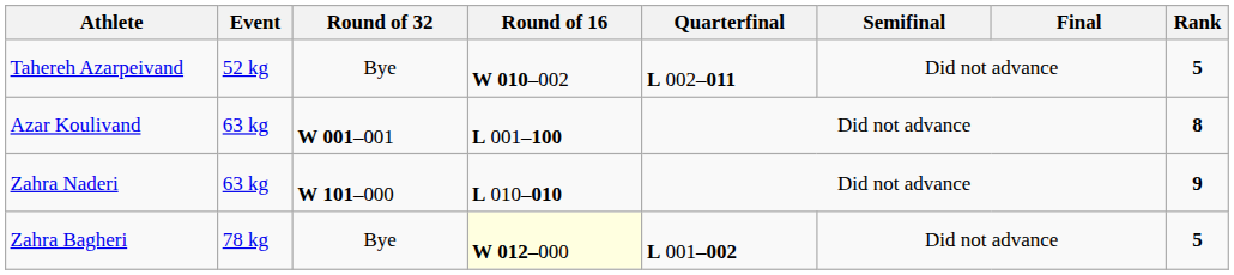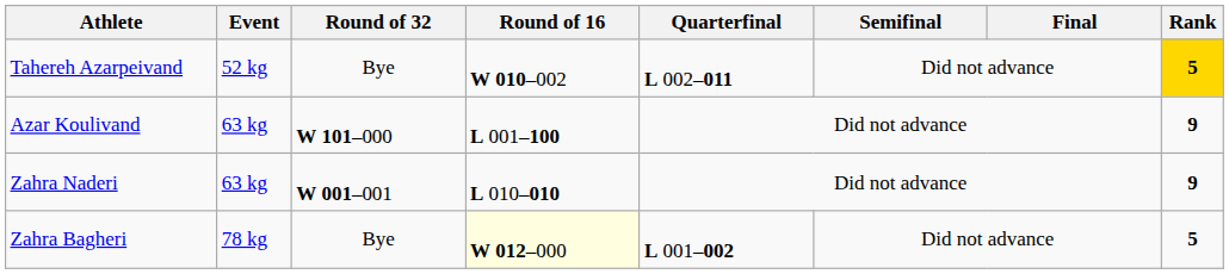 <table class="wikitable" width="98%" style="text-align:left; font-size:90%">
 <tr>
 <th width="17%">Athlete</th>
 <th width="6%">Event</th>
 <th width="14%">Round of 32</th>
 <th width="14%">Round of 16</th>
 <th width="14%">Quarterfinal</th>
 <th width="14%">Semifinal</th>
 <th width="14%">Final</th>
 <th width="5%">Rank</th>
 </tr>
 <tr>
 <td><a href='#'>Tahereh Azarpeivand</a></td>
 <td><a href='#'>52 kg</a></td>
 <td align=center>Bye</td>
 <td><br><strong>W</strong> <strong>010</strong>–002</td>
 <td><br><strong>L</strong> 002–<strong>011</strong></td>
 <td colspan=2 align=center>Did not advance</td>
-<td align=center><strong>5</strong></td>
+<td align=center style="background: gold;"><strong>5</strong></td>
 </tr>
 <tr>
 <td><a href='#'>Azar Koulivand</a></td>
 <td><a href='#'>63 kg</a></td>
-<td><br><strong>W</strong> <strong>001</strong>–001</td>
+<td><br><strong>W</strong> <strong>101</strong>–000</td>
 <td><br><strong>L</strong> 001–<strong>100</strong></td>
 <td colspan=3 align=center>Did not advance</td>
-<td align=center><strong>8</strong></td>
+<td align=center><strong>9</strong></td>
 </tr>
 <tr>
 <td><a href='#'>Zahra Naderi</a></td>
 <td><a href='#'>63 kg</a></td>
-<td><br><strong>W</strong> <strong>101</strong>–000</td>
+<td><br><strong>W</strong> <strong>001</strong>–001</td>
 <td><br><strong>L</strong> 010–<strong>010</strong></td>
 <td colspan=3 align=center>Did not advance</td>
 <td align=center><strong>9</strong></td>
 </tr>
 <tr>
 <td><a href='#'>Zahra Bagheri</a></td>
 <td><a href='#'>78 kg</a></td>
 <td align=center>Bye</td>
 <td style="background: lightyellow;"><br><strong>W</strong> <strong>012</strong>–000</td>
 <td><br><strong>L</strong> 001–<strong>002</strong></td>
 <td colspan=2 align=center>Did not advance</td>
 <td align=center><strong>5</strong></td>
 </tr>
 </table>
